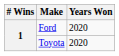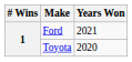 <table class="wikitable" style="font-size: 95%;">
 <tr>
 <th># Wins</th>
 <th>Make</th>
 <th>Years Won</th>
 </tr>
 <tr>
 <th rowspan="2">1</th>
 <td> <a href='#'>Ford</a></td>
-<td>2020</td>
+<td>2021</td>
 </tr>
 <tr>
 <td> <a href='#'>Toyota</a></td>
 <td>2020</td>
 </tr>
 </table>
